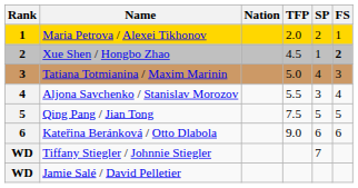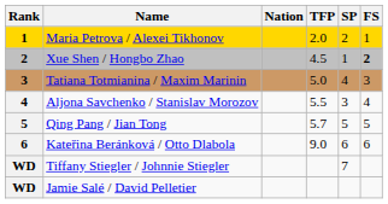 <table class="wikitable">
 <tr>
 <th>Rank</th>
 <th>Name</th>
 <th>Nation</th>
 <th>TFP</th>
 <th>SP</th>
 <th>FS</th>
 </tr>
 <tr bgcolor="gold">
 <td align="center"><strong>1</strong></td>
 <td><a href='#'>Maria Petrova</a> / <a href='#'>Alexei Tikhonov</a></td>
 <td></td>
 <td>2.0</td>
 <td>2</td>
 <td>1</td>
 </tr>
 <tr bgcolor="silver">
 <td align="center"><strong>2</strong></td>
 <td><a href='#'>Xue Shen</a> / <a href='#'>Hongbo Zhao</a></td>
 <td></td>
 <td>4.5</td>
 <td>1</td>
 <td><strong>2</strong></td>
 </tr>
 <tr bgcolor="cc9966">
 <td align="center"><strong>3</strong></td>
 <td><a href='#'>Tatiana Totmianina</a> / <a href='#'>Maxim Marinin</a></td>
 <td></td>
 <td>5.0</td>
 <td>4</td>
 <td>3</td>
 </tr>
 <tr>
 <th>4</th>
 <td><a href='#'>Aljona Savchenko</a> / <a href='#'>Stanislav Morozov</a></td>
 <td></td>
 <td>5.5</td>
 <td>3</td>
 <td>4</td>
 </tr>
 <tr>
 <th>5</th>
 <td><a href='#'>Qing Pang</a> / <a href='#'>Jian Tong</a></td>
 <td></td>
-<td>7.5</td>
+<td>5.7</td>
 <td>5</td>
 <td>5</td>
 </tr>
 <tr>
 <th>6</th>
 <td><a href='#'>Kateřina Beránková</a> / <a href='#'>Otto Dlabola</a></td>
 <td></td>
 <td>9.0</td>
 <td>6</td>
 <td>6</td>
 </tr>
 <tr>
 <th>WD</th>
 <td><a href='#'>Tiffany Stiegler</a> / <a href='#'>Johnnie Stiegler</a></td>
 <td></td>
 <td></td>
 <td>7</td>
 <td></td>
 </tr>
 <tr>
 <th>WD</th>
 <td><a href='#'>Jamie Salé</a> / <a href='#'>David Pelletier</a></td>
 <td></td>
 <td></td>
 <td></td>
 <td></td>
 </tr>
 </table>
